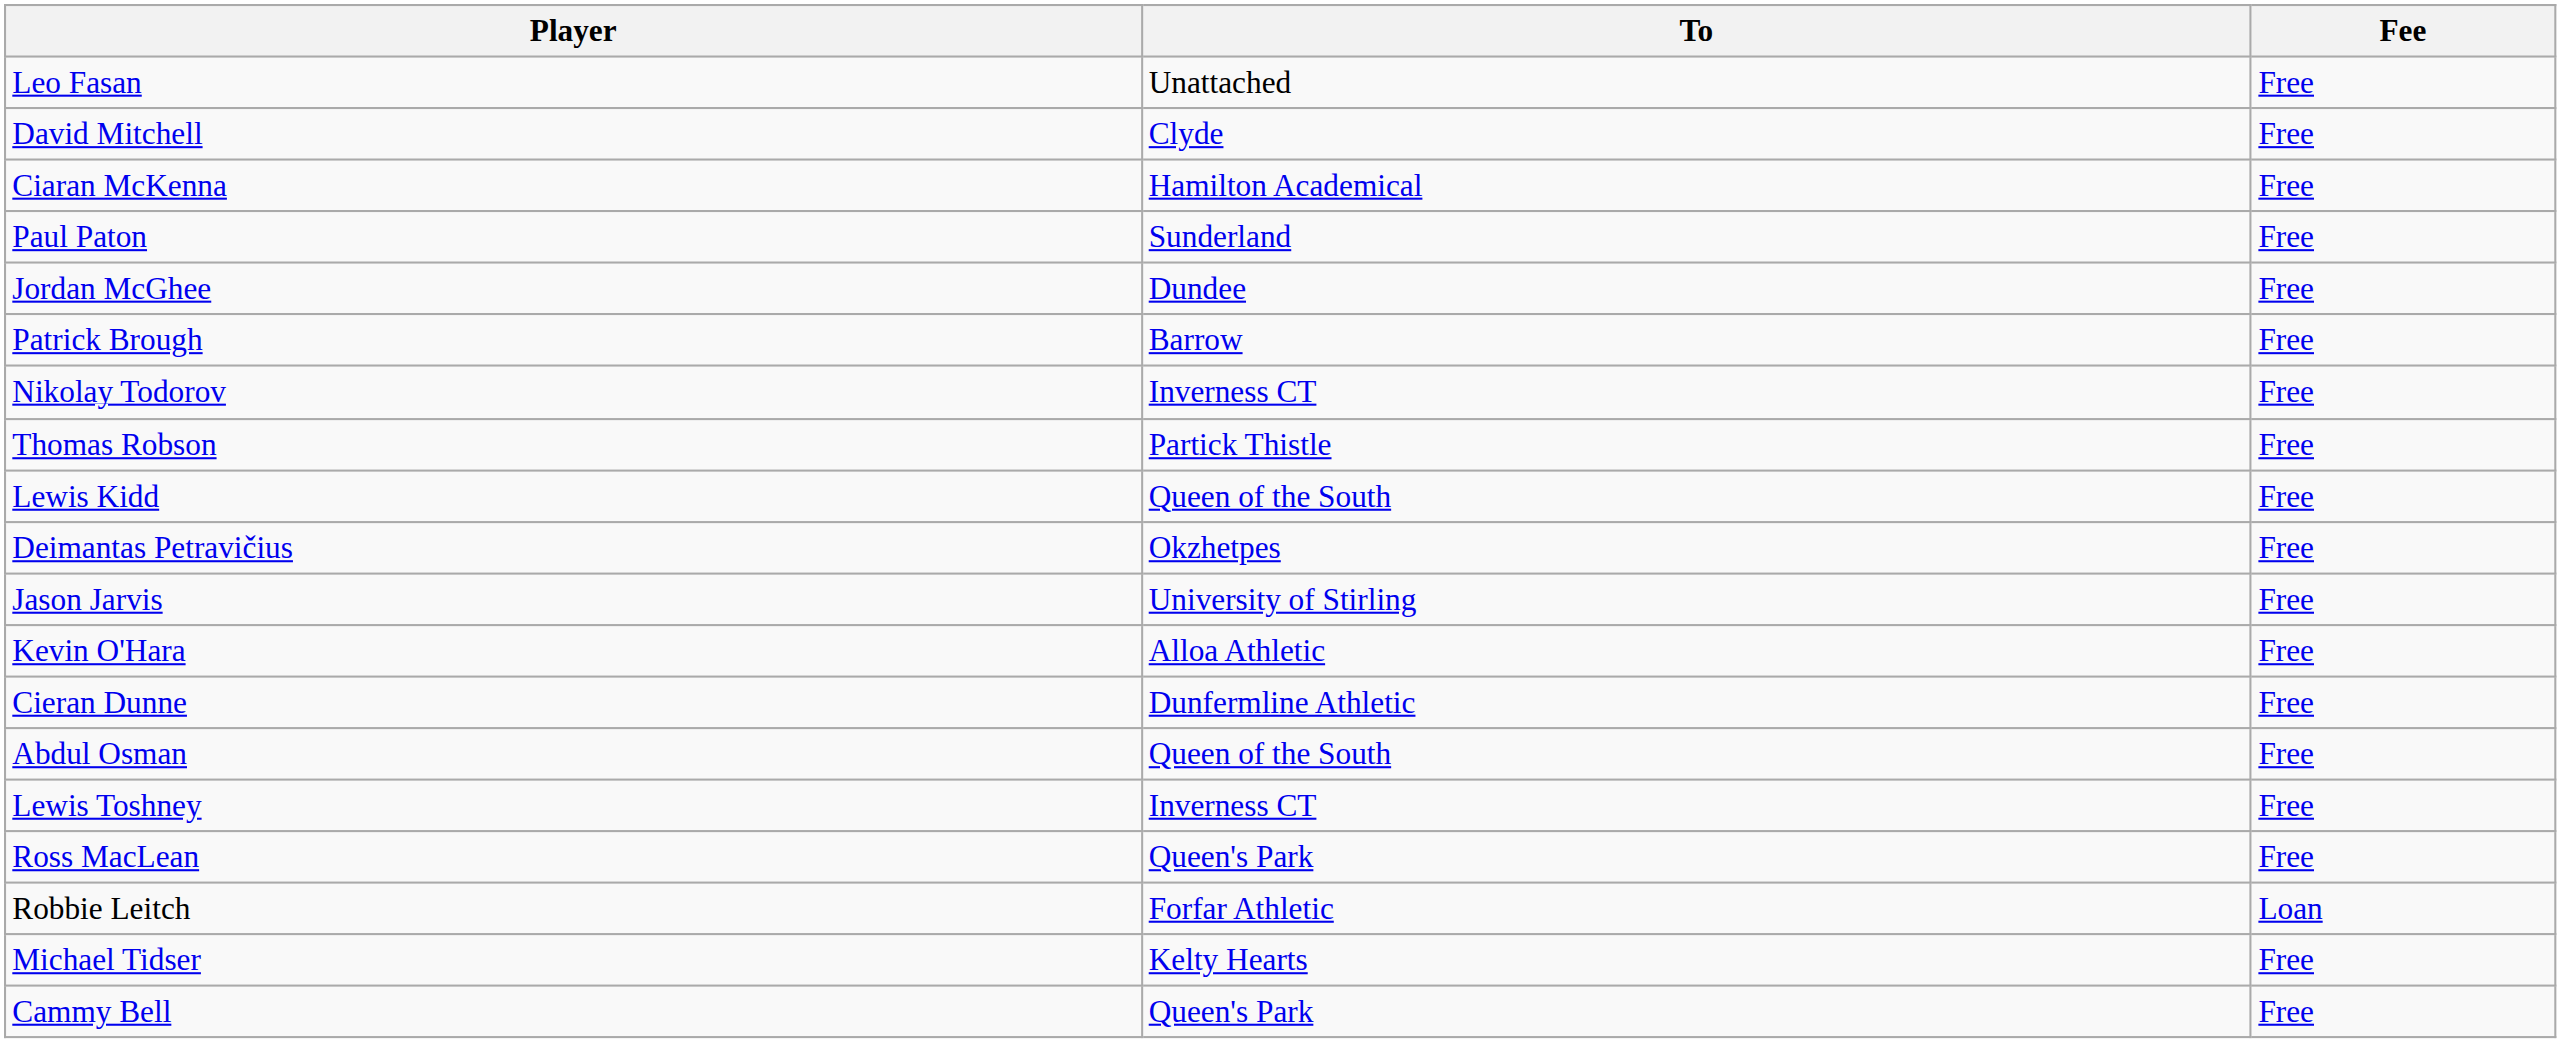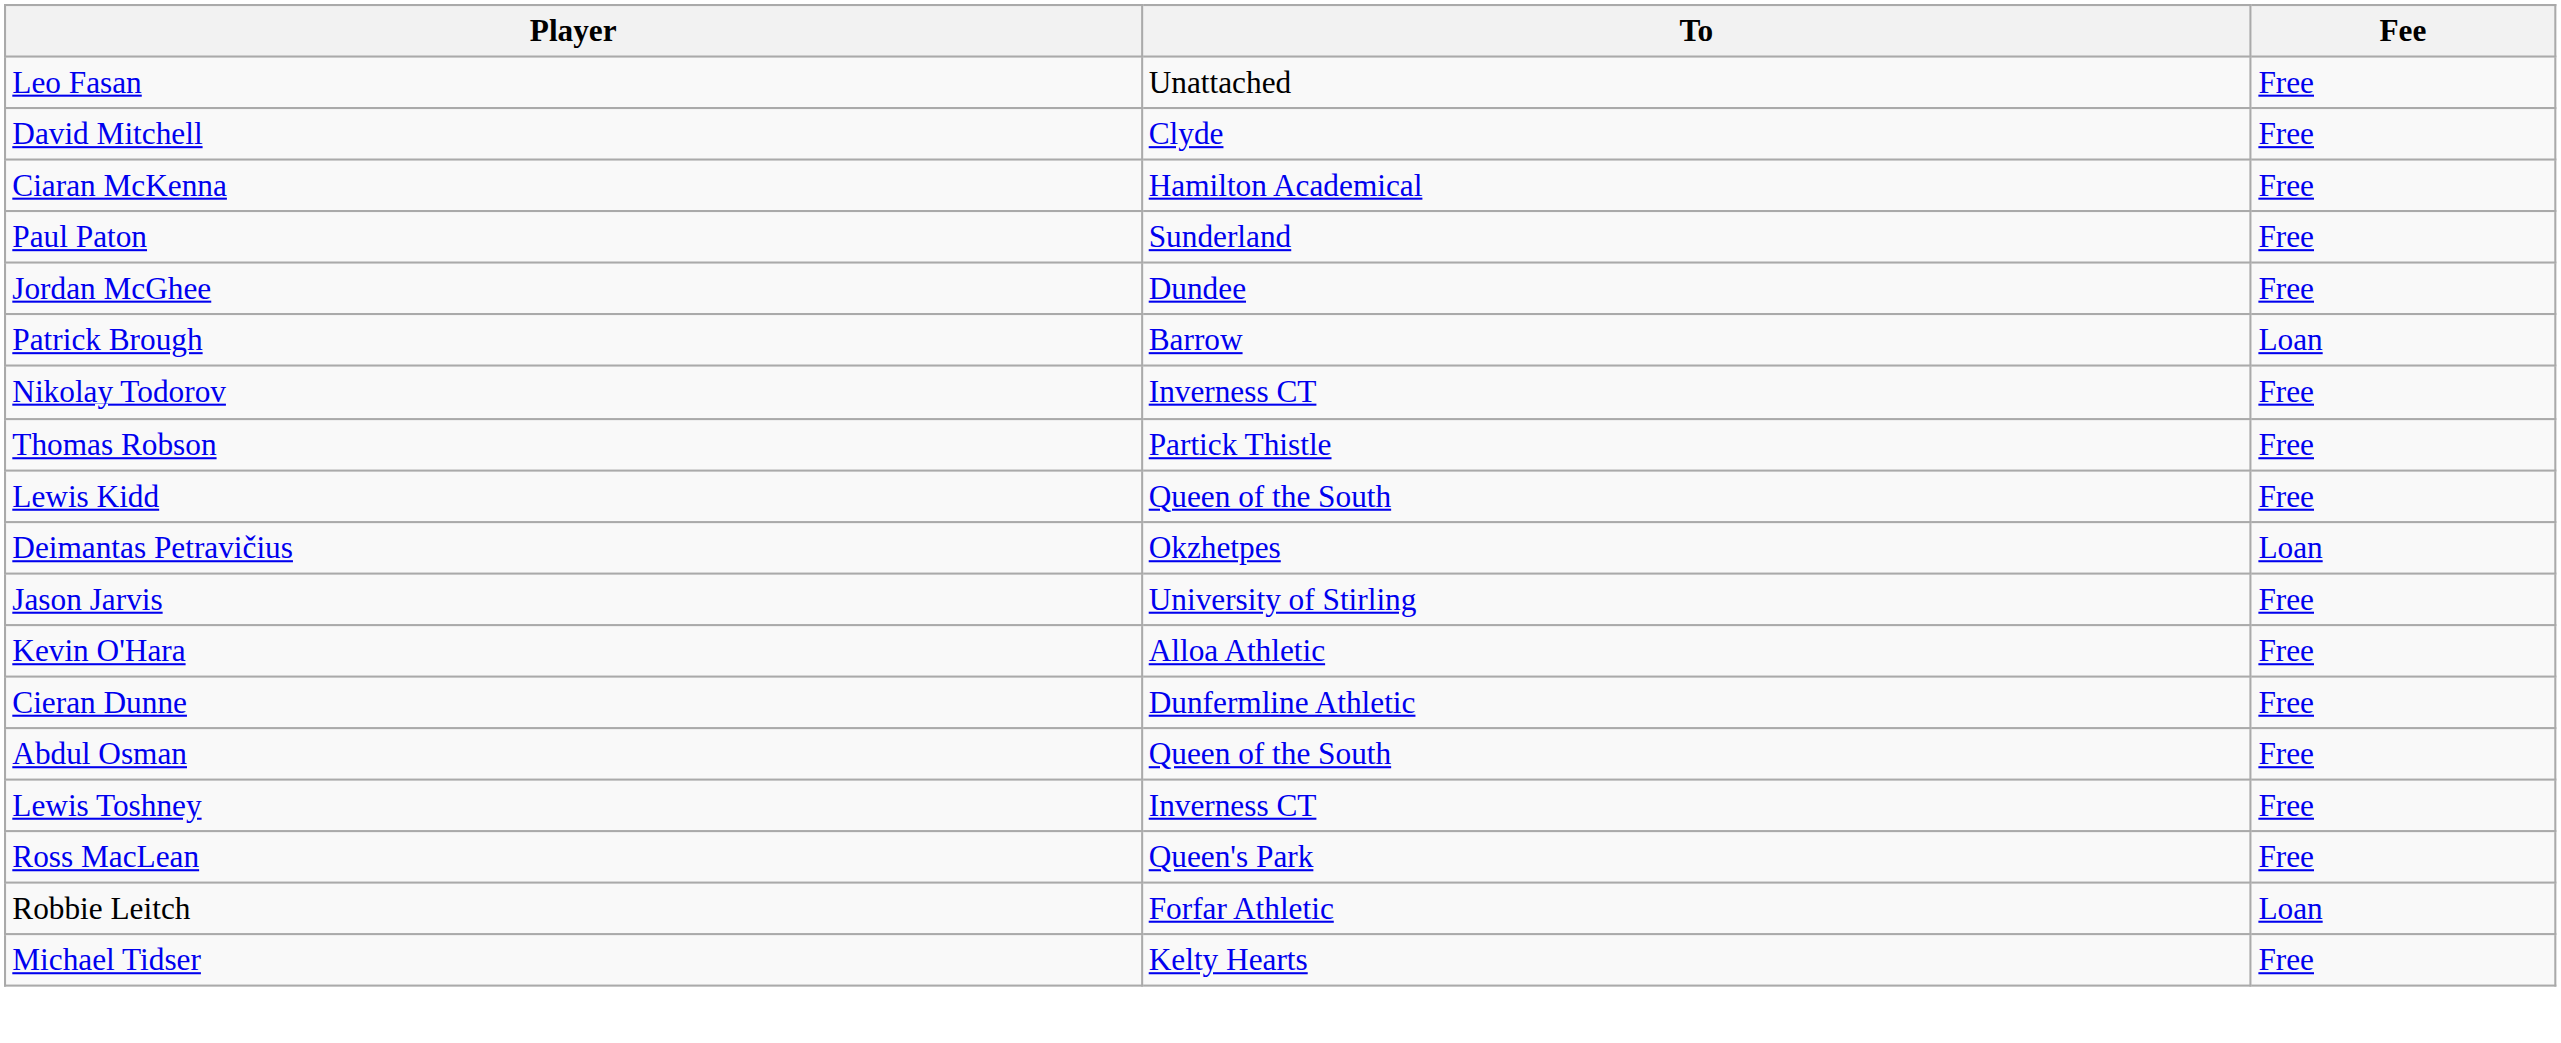 <table class="wikitable" style="text-align:center; font-size:95%;width:98%; text-align:left">
 <tr>
 <th>Player</th>
 <th>To</th>
 <th>Fee</th>
 </tr>
 <tr>
 <td> <a href='#'>Leo Fasan</a></td>
 <td>Unattached</td>
 <td><a href='#'>Free</a></td>
 </tr>
 <tr>
 <td> <a href='#'>David Mitchell</a></td>
 <td> <a href='#'>Clyde</a></td>
 <td><a href='#'>Free</a></td>
 </tr>
 <tr>
 <td> <a href='#'>Ciaran McKenna</a></td>
 <td> <a href='#'>Hamilton Academical</a></td>
 <td><a href='#'>Free</a></td>
 </tr>
 <tr>
 <td> <a href='#'>Paul Paton</a></td>
 <td> <a href='#'>Sunderland</a></td>
 <td><a href='#'>Free</a></td>
 </tr>
 <tr>
 <td> <a href='#'>Jordan McGhee</a></td>
 <td> <a href='#'>Dundee</a></td>
 <td><a href='#'>Free</a></td>
 </tr>
 <tr>
 <td> <a href='#'>Patrick Brough</a></td>
 <td> <a href='#'>Barrow</a></td>
-<td><a href='#'>Free</a></td>
+<td><a href='#'>Loan</a></td>
 </tr>
 <tr>
 <td> <a href='#'>Nikolay Todorov</a></td>
 <td> <a href='#'>Inverness CT</a></td>
 <td><a href='#'>Free</a></td>
 </tr>
 <tr>
 <td> <a href='#'>Thomas Robson</a></td>
 <td> <a href='#'>Partick Thistle</a></td>
 <td><a href='#'>Free</a></td>
 </tr>
 <tr>
 <td> <a href='#'>Lewis Kidd</a></td>
 <td> <a href='#'>Queen of the South</a></td>
 <td><a href='#'>Free</a></td>
 </tr>
 <tr>
 <td> <a href='#'>Deimantas Petravičius</a></td>
 <td> <a href='#'>Okzhetpes</a></td>
-<td><a href='#'>Free</a></td>
+<td><a href='#'>Loan</a></td>
 </tr>
 <tr>
 <td> <a href='#'>Jason Jarvis</a></td>
 <td> <a href='#'>University of Stirling</a></td>
 <td><a href='#'>Free</a></td>
 </tr>
 <tr>
 <td> <a href='#'>Kevin O'Hara</a></td>
 <td> <a href='#'>Alloa Athletic</a></td>
 <td><a href='#'>Free</a></td>
 </tr>
 <tr>
 <td> <a href='#'>Cieran Dunne</a></td>
 <td> <a href='#'>Dunfermline Athletic</a></td>
 <td><a href='#'>Free</a></td>
 </tr>
 <tr>
 <td> <a href='#'>Abdul Osman</a></td>
 <td> <a href='#'>Queen of the South</a></td>
 <td><a href='#'>Free</a></td>
 </tr>
 <tr>
 <td> <a href='#'>Lewis Toshney</a></td>
 <td> <a href='#'>Inverness CT</a></td>
 <td><a href='#'>Free</a></td>
 </tr>
 <tr>
 <td> <a href='#'>Ross MacLean</a></td>
 <td> <a href='#'>Queen's Park</a></td>
 <td><a href='#'>Free</a></td>
 </tr>
 <tr>
 <td> Robbie Leitch</td>
 <td> <a href='#'>Forfar Athletic</a></td>
 <td><a href='#'>Loan</a></td>
 </tr>
 <tr>
 <td> <a href='#'>Michael Tidser</a></td>
 <td> <a href='#'>Kelty Hearts</a></td>
 <td><a href='#'>Free</a></td>
 </tr>
-<tr>
-<td> <a href='#'>Cammy Bell</a></td>
-<td> <a href='#'>Queen's Park</a></td>
-<td><a href='#'>Free</a></td>
-</tr>
 </table>
